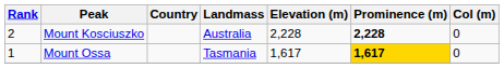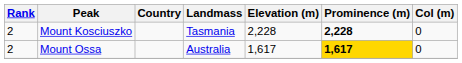 <table class="wikitable sortable">
 <tr>
 <th><a href='#'>Rank</a></th>
 <th>Peak</th>
 <th>Country</th>
 <th>Landmass</th>
 <th>Elevation (m)</th>
 <th>Prominence (m)</th>
 <th>Col (m)</th>
 </tr>
 <tr>
 <td>2</td>
 <td><a href='#'>Mount Kosciuszko</a></td>
 <td></td>
-<td><a href='#'>Australia</a></td>
+<td><a href='#'>Tasmania</a></td>
 <td>2,228</td>
 <td><strong>2,228</strong></td>
 <td>0</td>
 </tr>
 <tr>
-<td>1</td>
+<td>2</td>
 <td><a href='#'>Mount Ossa</a></td>
 <td></td>
-<td><a href='#'>Tasmania</a></td>
+<td><a href='#'>Australia</a></td>
 <td>1,617</td>
 <td style="background: gold;"><strong>1,617</strong></td>
 <td>0</td>
 </tr>
 <tr>
 </tr>
 </table>
